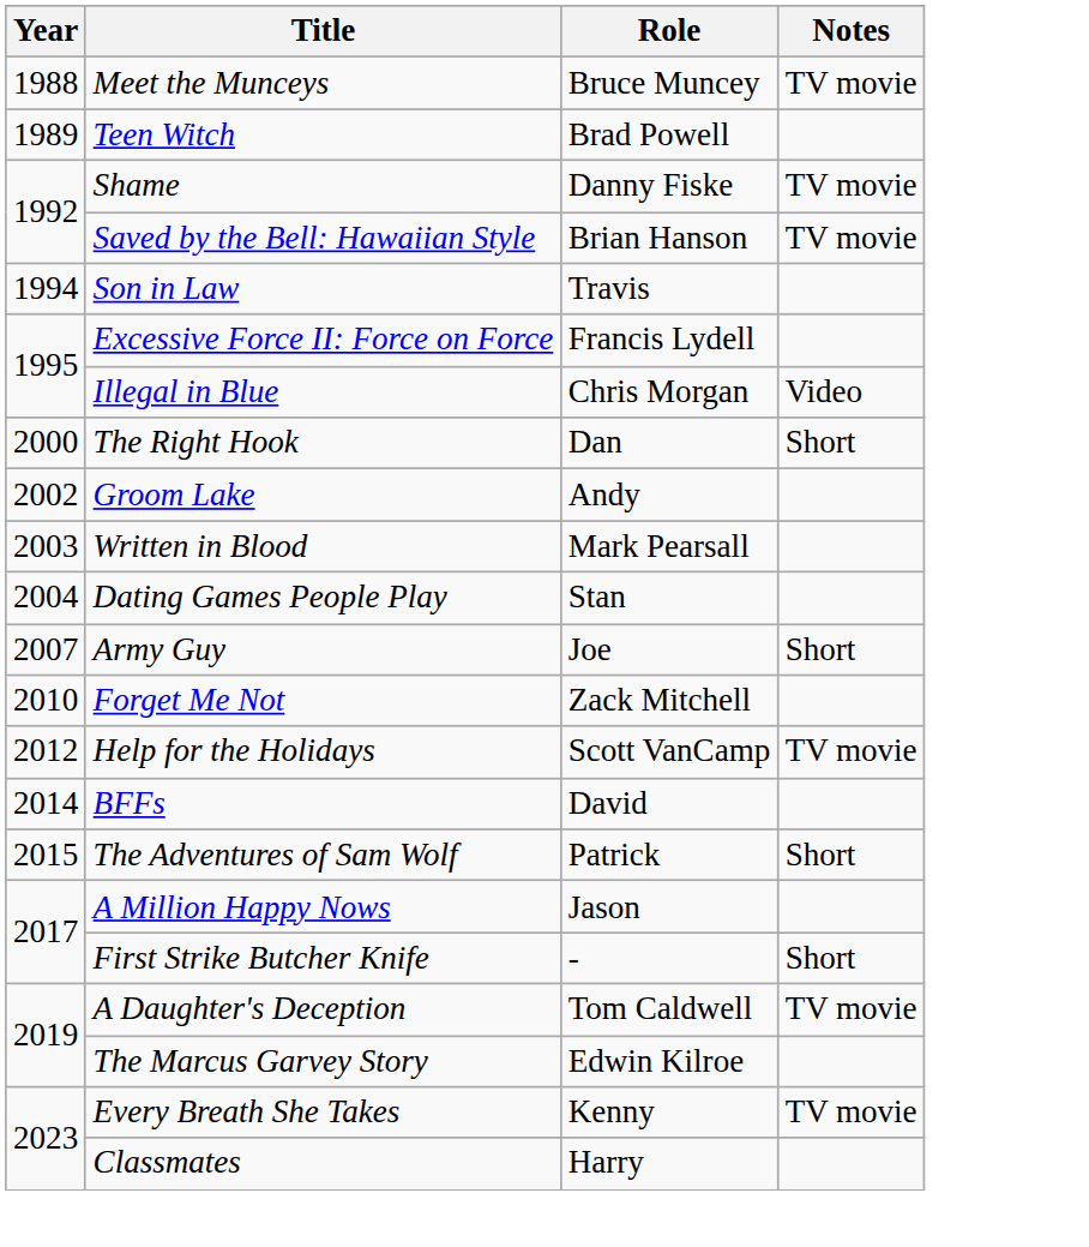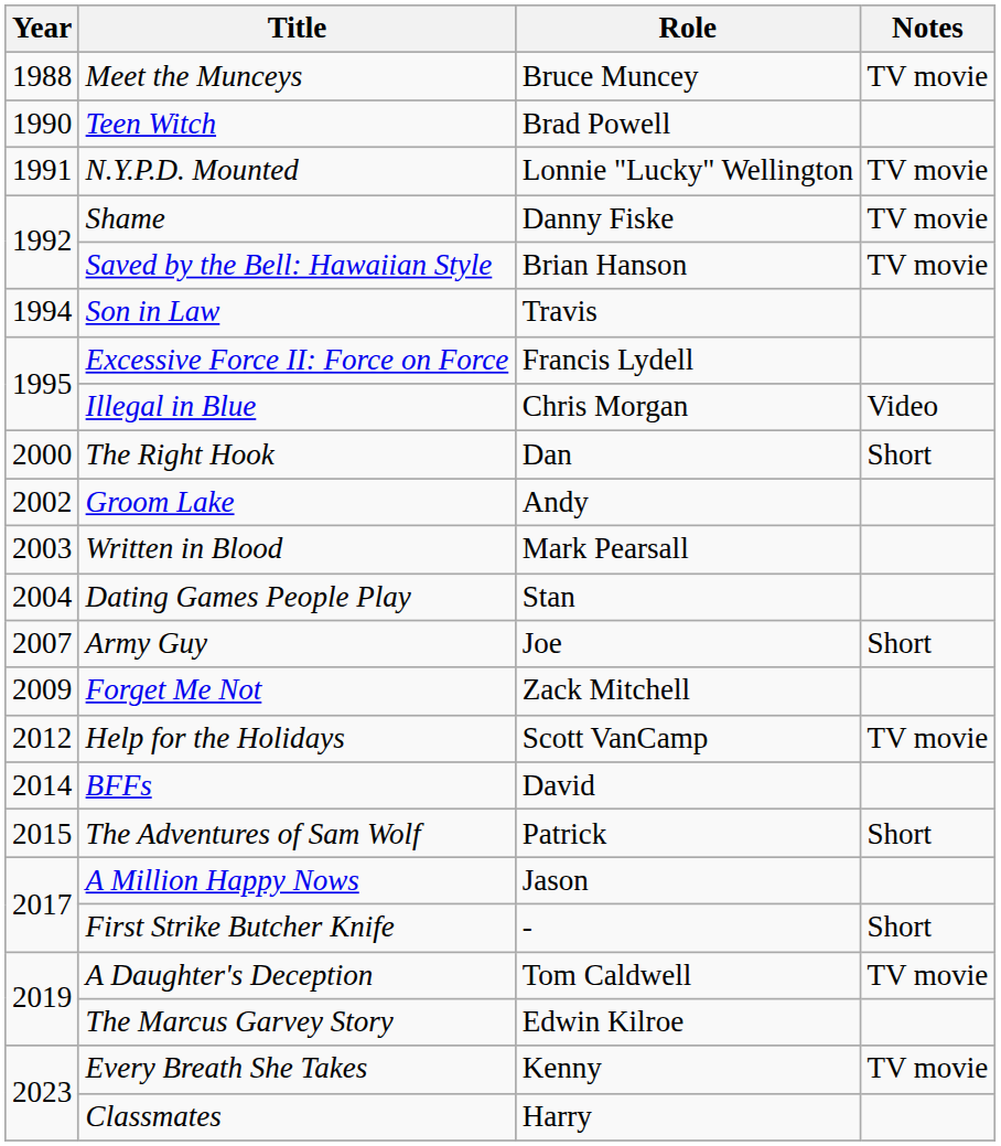 <table class="wikitable plainrowheaders sortable" style="margin-right: 0;">
 <tr>
 <th>Year</th>
 <th>Title</th>
 <th>Role</th>
 <th>Notes</th>
 </tr>
 <tr>
 <td>1988</td>
 <td><em>Meet the Munceys</em></td>
 <td>Bruce Muncey</td>
 <td>TV movie</td>
 </tr>
 <tr>
-<td>1989</td>
+<td>1990</td>
 <td><em><a href='#'>Teen Witch</a></em></td>
 <td>Brad Powell</td>
 <td></td>
+</tr>
+<tr>
+<td>1991</td>
+<td><em>N.Y.P.D. Mounted</em></td>
+<td>Lonnie "Lucky" Wellington</td>
+<td>TV movie</td>
 </tr>
 <tr>
 <td rowspan="2">1992</td>
 <td><em>Shame</em></td>
 <td>Danny Fiske</td>
 <td>TV movie</td>
 </tr>
 <tr>
 <td><em><a href='#'>Saved by the Bell: Hawaiian Style</a></em></td>
 <td>Brian Hanson</td>
 <td>TV movie</td>
 </tr>
 <tr>
 <td>1994</td>
 <td><em><a href='#'>Son in Law</a></em></td>
 <td>Travis</td>
 <td></td>
 </tr>
 <tr>
 <td rowspan="2">1995</td>
 <td><em><a href='#'>Excessive Force II: Force on Force</a></em></td>
 <td>Francis Lydell</td>
 <td></td>
 </tr>
 <tr>
 <td><em><a href='#'>Illegal in Blue</a></em></td>
 <td>Chris Morgan</td>
 <td>Video</td>
 </tr>
 <tr>
 <td>2000</td>
 <td><em>The Right Hook</em></td>
 <td>Dan</td>
 <td>Short</td>
 </tr>
 <tr>
 <td>2002</td>
 <td><em><a href='#'>Groom Lake</a></em></td>
 <td>Andy</td>
 <td></td>
 </tr>
 <tr>
 <td>2003</td>
 <td><em>Written in Blood</em></td>
 <td>Mark Pearsall</td>
 <td></td>
 </tr>
 <tr>
 <td>2004</td>
 <td><em>Dating Games People Play</em></td>
 <td>Stan</td>
 <td></td>
 </tr>
 <tr>
 <td>2007</td>
 <td><em>Army Guy</em></td>
 <td>Joe</td>
 <td>Short</td>
 </tr>
 <tr>
-<td>2010</td>
+<td>2009</td>
 <td><em><a href='#'>Forget Me Not</a></em></td>
 <td>Zack Mitchell</td>
 <td></td>
 </tr>
 <tr>
 <td>2012</td>
 <td><em>Help for the Holidays</em></td>
 <td>Scott VanCamp</td>
 <td>TV movie</td>
 </tr>
 <tr>
 <td>2014</td>
 <td><em><a href='#'>BFFs</a></em></td>
 <td>David</td>
 <td></td>
 </tr>
 <tr>
 <td>2015</td>
 <td><em>The Adventures of Sam Wolf</em></td>
 <td>Patrick</td>
 <td>Short</td>
 </tr>
 <tr>
 <td rowspan="2">2017</td>
 <td><em><a href='#'>A Million Happy Nows</a></em></td>
 <td>Jason</td>
 <td></td>
 </tr>
 <tr>
 <td><em>First Strike Butcher Knife</em></td>
 <td>-</td>
 <td>Short</td>
 </tr>
 <tr>
 <td rowspan="2">2019</td>
 <td><em>A Daughter's Deception</em></td>
 <td>Tom Caldwell</td>
 <td>TV movie</td>
 </tr>
 <tr>
 <td><em>The Marcus Garvey Story</em></td>
 <td>Edwin Kilroe</td>
 <td></td>
 </tr>
 <tr>
 <td rowspan="2">2023</td>
 <td><em>Every Breath She Takes</em></td>
 <td>Kenny</td>
 <td>TV movie</td>
 </tr>
 <tr>
 <td><em>Classmates</em></td>
 <td>Harry</td>
 <td></td>
 </tr>
 </table>
